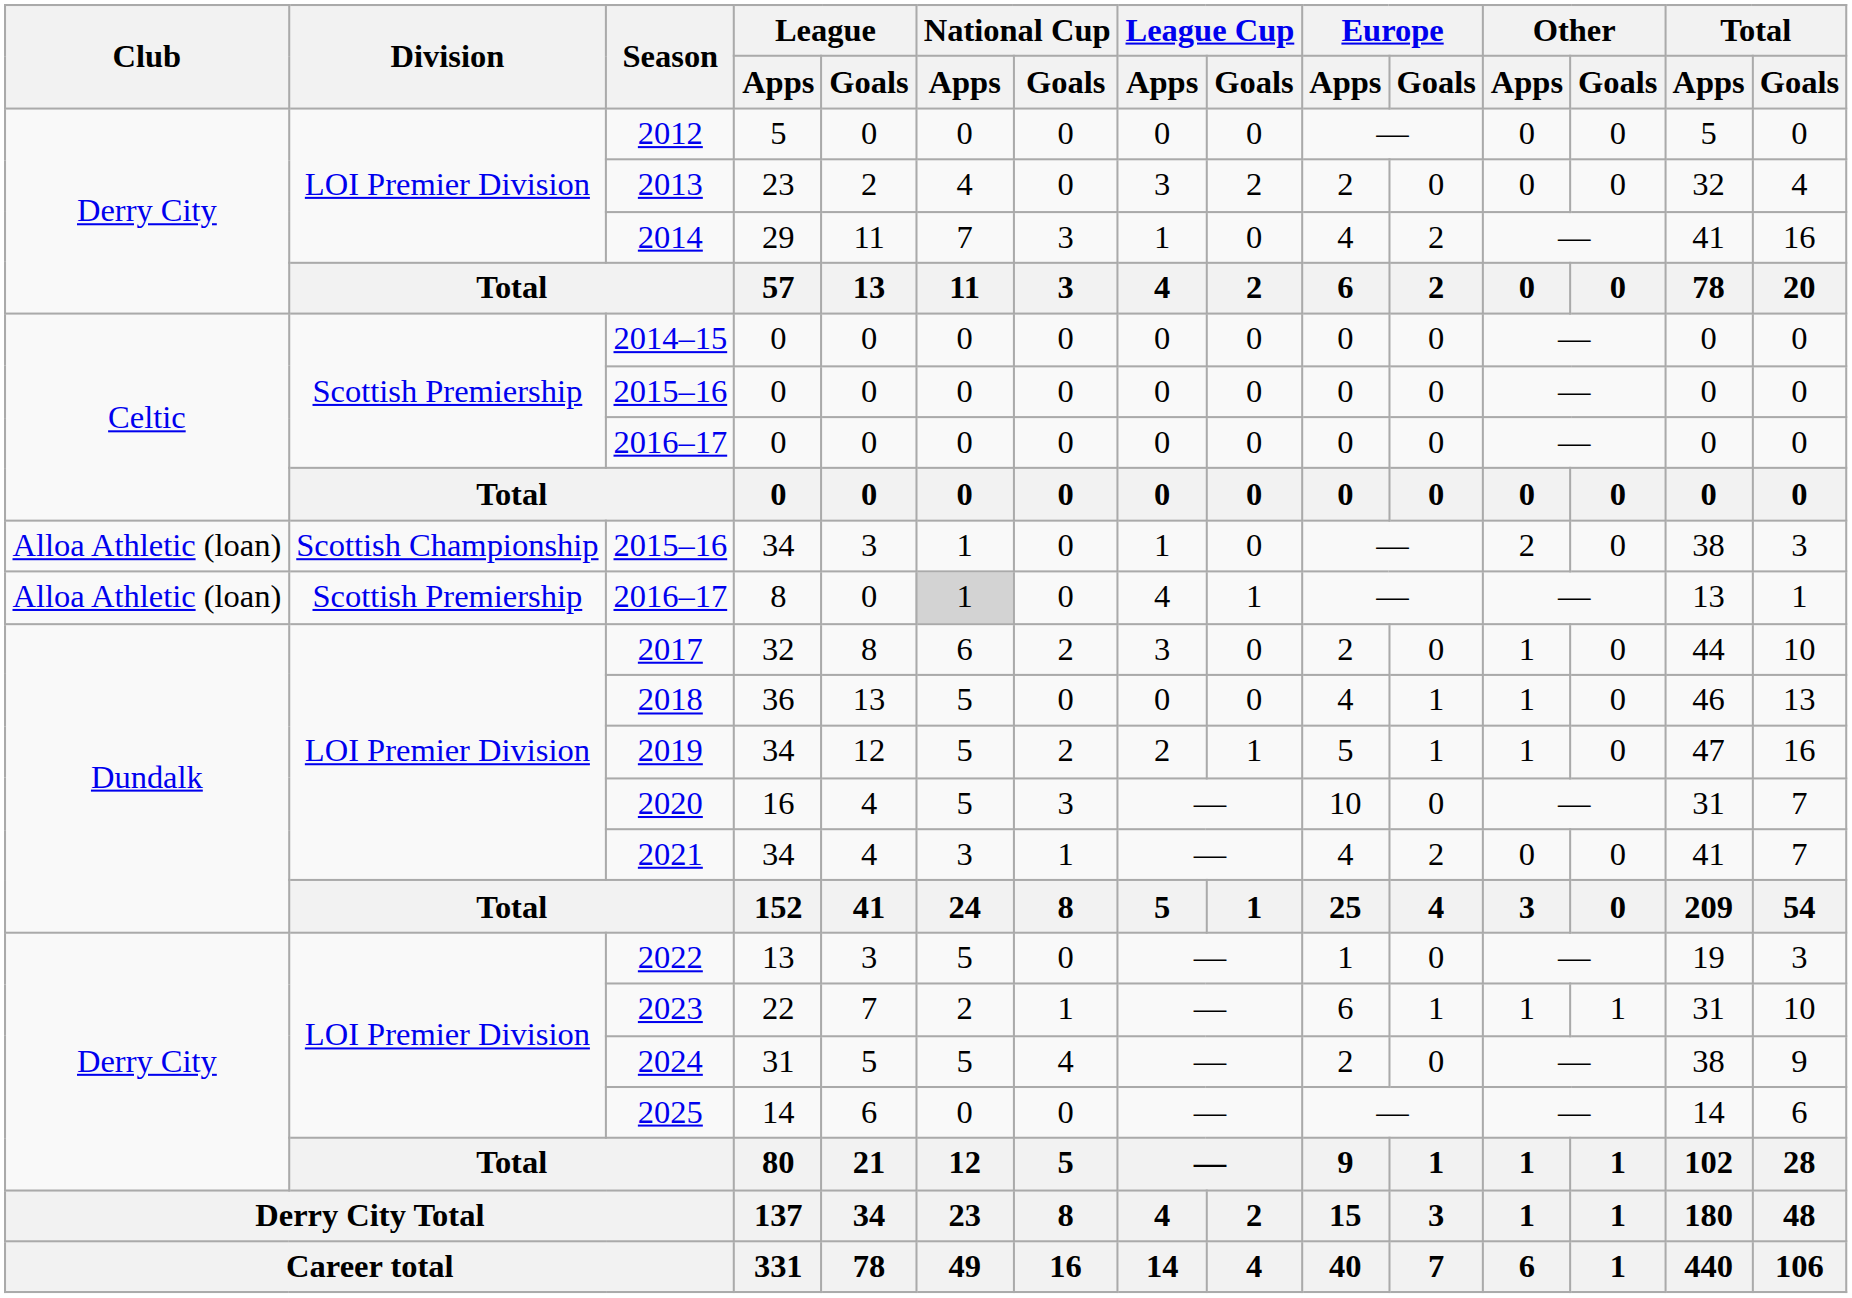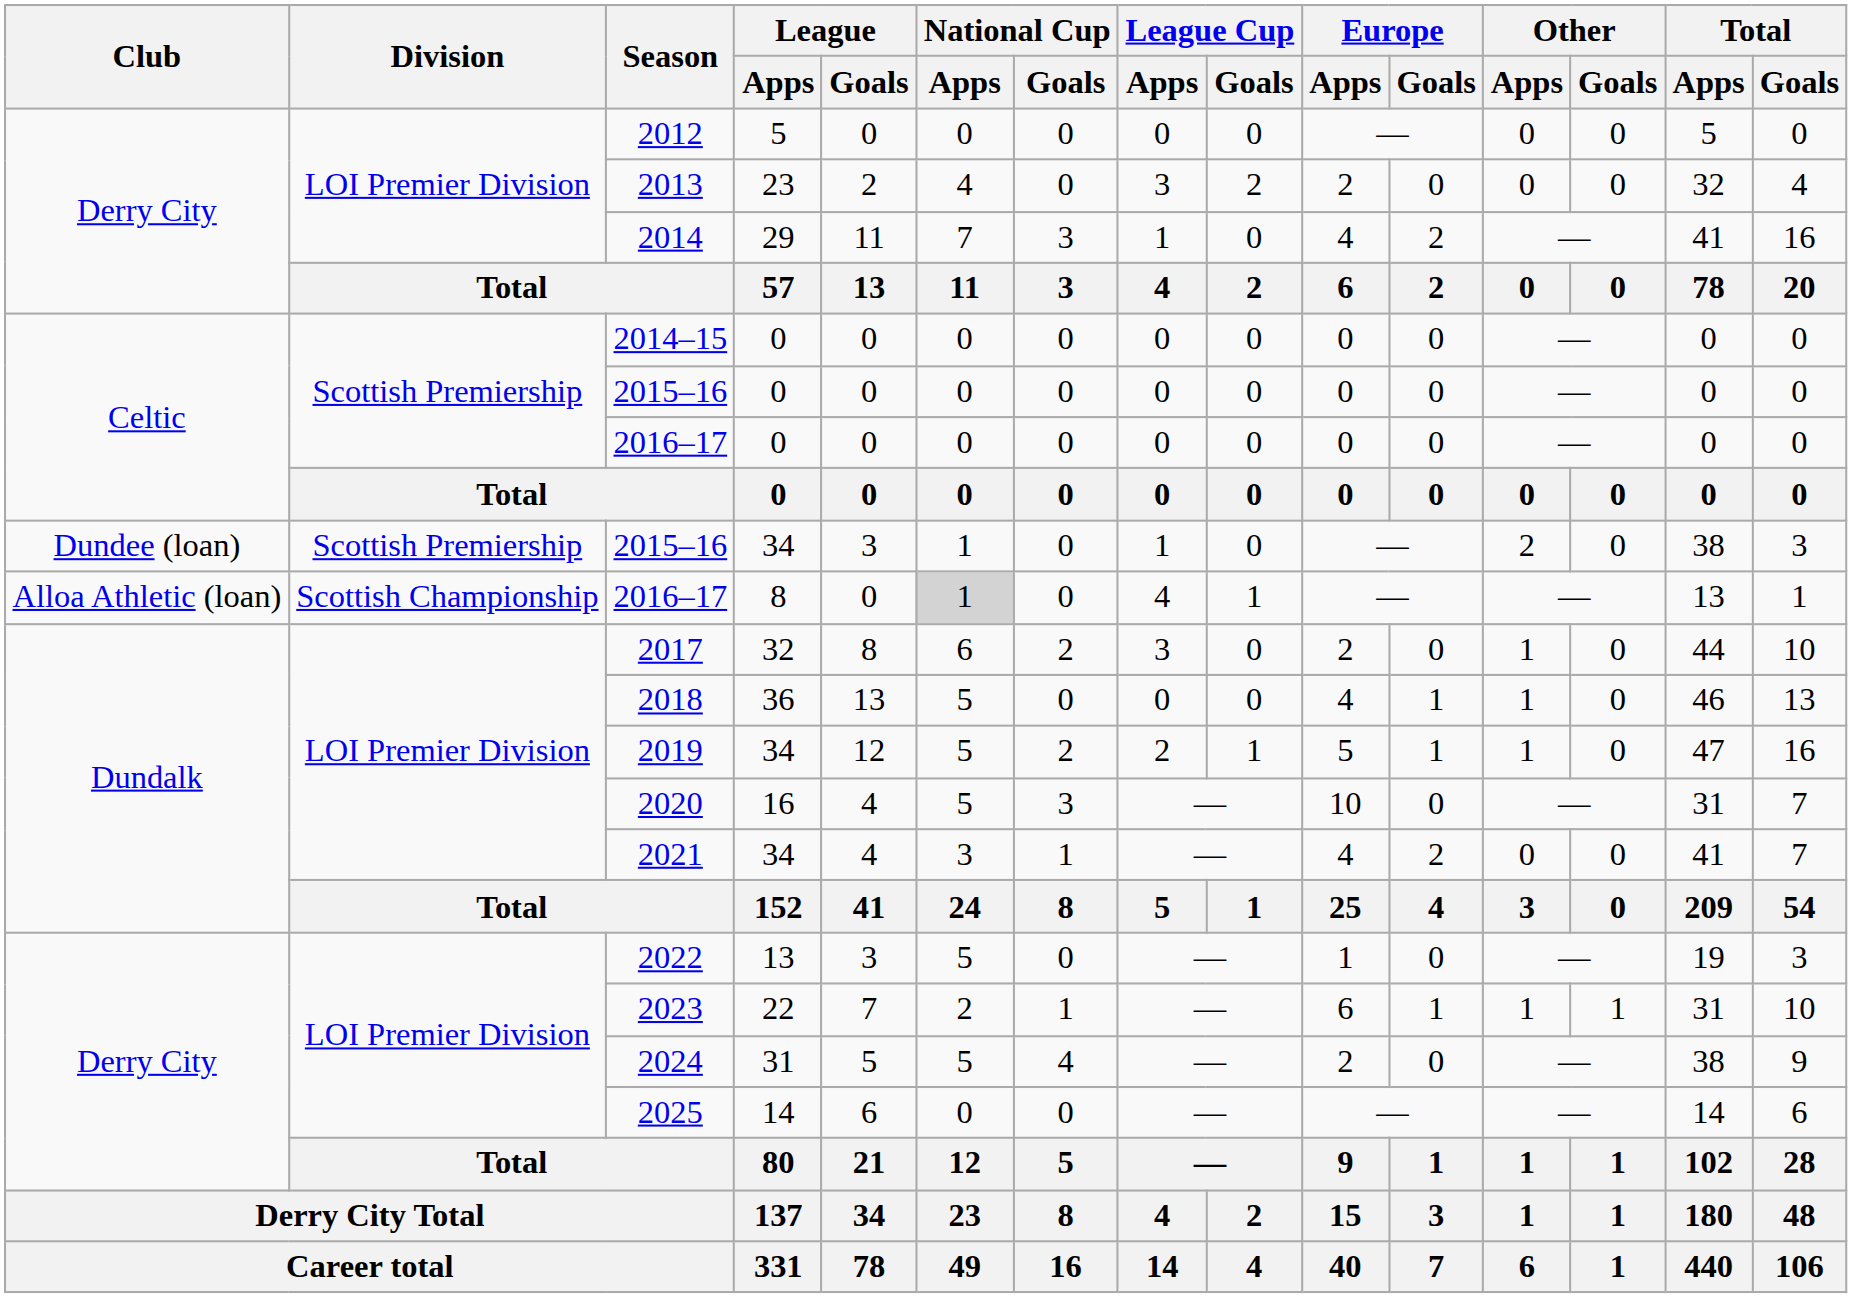 <table class="wikitable" style="text-align: center">
 <tr>
 <th rowspan="2">Club</th>
 <th rowspan="2">Division</th>
 <th rowspan="2">Season</th>
 <th colspan="2">League</th>
 <th colspan="2">National Cup</th>
 <th colspan="2"><a href='#'>League Cup</a></th>
 <th colspan="2"><a href='#'>Europe</a></th>
 <th colspan="2">Other</th>
 <th colspan="2">Total</th>
 </tr>
 <tr>
 <th>Apps</th>
 <th>Goals</th>
 <th>Apps</th>
 <th>Goals</th>
 <th>Apps</th>
 <th>Goals</th>
 <th>Apps</th>
 <th>Goals</th>
 <th>Apps</th>
 <th>Goals</th>
 <th>Apps</th>
 <th>Goals</th>
 </tr>
 <tr>
 <td rowspan="4"><a href='#'>Derry City</a></td>
 <td rowspan="3"><a href='#'>LOI Premier Division</a></td>
 <td><a href='#'>2012</a></td>
 <td>5</td>
 <td>0</td>
 <td>0</td>
 <td>0</td>
 <td>0</td>
 <td>0</td>
 <td colspan="2">—</td>
 <td>0</td>
 <td>0</td>
 <td>5</td>
 <td>0</td>
 </tr>
 <tr>
 <td><a href='#'>2013</a></td>
 <td>23</td>
 <td>2</td>
 <td>4</td>
 <td>0</td>
 <td>3</td>
 <td>2</td>
 <td>2</td>
 <td>0</td>
 <td>0</td>
 <td>0</td>
 <td>32</td>
 <td>4</td>
 </tr>
 <tr>
 <td><a href='#'>2014</a></td>
 <td>29</td>
 <td>11</td>
 <td>7</td>
 <td>3</td>
 <td>1</td>
 <td>0</td>
 <td>4</td>
 <td>2</td>
 <td colspan="2">—</td>
 <td>41</td>
 <td>16</td>
 </tr>
 <tr>
 <th colspan="2">Total</th>
 <th>57</th>
 <th>13</th>
 <th>11</th>
 <th>3</th>
 <th>4</th>
 <th>2</th>
 <th>6</th>
 <th>2</th>
 <th>0</th>
 <th>0</th>
 <th>78</th>
 <th>20</th>
 </tr>
 <tr>
 <td rowspan="4"><a href='#'>Celtic</a></td>
 <td rowspan="3"><a href='#'>Scottish Premiership</a></td>
 <td><a href='#'>2014–15</a></td>
 <td>0</td>
 <td>0</td>
 <td>0</td>
 <td>0</td>
 <td>0</td>
 <td>0</td>
 <td>0</td>
 <td>0</td>
 <td colspan="2">—</td>
 <td>0</td>
 <td>0</td>
 </tr>
 <tr>
 <td><a href='#'>2015–16</a></td>
 <td>0</td>
 <td>0</td>
 <td>0</td>
 <td>0</td>
 <td>0</td>
 <td>0</td>
 <td>0</td>
 <td>0</td>
 <td colspan="2">—</td>
 <td>0</td>
 <td>0</td>
 </tr>
 <tr>
 <td><a href='#'>2016–17</a></td>
 <td>0</td>
 <td>0</td>
 <td>0</td>
 <td>0</td>
 <td>0</td>
 <td>0</td>
 <td>0</td>
 <td>0</td>
 <td colspan="2">—</td>
 <td>0</td>
 <td>0</td>
 </tr>
 <tr>
 <th colspan="2">Total</th>
 <th>0</th>
 <th>0</th>
 <th>0</th>
 <th>0</th>
 <th>0</th>
 <th>0</th>
 <th>0</th>
 <th>0</th>
 <th>0</th>
 <th>0</th>
 <th>0</th>
 <th>0</th>
 </tr>
 <tr>
-<td><a href='#'>Alloa Athletic</a> (loan)</td>
-<td><a href='#'>Scottish Championship</a></td>
+<td><a href='#'>Dundee</a> (loan)</td>
+<td><a href='#'>Scottish Premiership</a></td>
 <td><a href='#'>2015–16</a></td>
 <td>34</td>
 <td>3</td>
 <td>1</td>
 <td>0</td>
 <td>1</td>
 <td>0</td>
 <td colspan="2">—</td>
 <td>2</td>
 <td>0</td>
 <td>38</td>
 <td>3</td>
 </tr>
 <tr>
 <td><a href='#'>Alloa Athletic</a> (loan)</td>
-<td><a href='#'>Scottish Premiership</a></td>
+<td><a href='#'>Scottish Championship</a></td>
 <td><a href='#'>2016–17</a></td>
 <td>8</td>
 <td>0</td>
 <td style="background: lightgrey;">1</td>
 <td>0</td>
 <td>4</td>
 <td>1</td>
 <td colspan="2">—</td>
 <td colspan="2">—</td>
 <td>13</td>
 <td>1</td>
 </tr>
 <tr>
 <td rowspan="6"><a href='#'>Dundalk</a></td>
 <td rowspan="5"><a href='#'>LOI Premier Division</a></td>
 <td><a href='#'>2017</a></td>
 <td>32</td>
 <td>8</td>
 <td>6</td>
 <td>2</td>
 <td>3</td>
 <td>0</td>
 <td>2</td>
 <td>0</td>
 <td>1</td>
 <td>0</td>
 <td>44</td>
 <td>10</td>
 </tr>
 <tr>
 <td><a href='#'>2018</a></td>
 <td>36</td>
 <td>13</td>
 <td>5</td>
 <td>0</td>
 <td>0</td>
 <td>0</td>
 <td>4</td>
 <td>1</td>
 <td>1</td>
 <td>0</td>
 <td>46</td>
 <td>13</td>
 </tr>
 <tr>
 <td><a href='#'>2019</a></td>
 <td>34</td>
 <td>12</td>
 <td>5</td>
 <td>2</td>
 <td>2</td>
 <td>1</td>
 <td>5</td>
 <td>1</td>
 <td>1</td>
 <td>0</td>
 <td>47</td>
 <td>16</td>
 </tr>
 <tr>
 <td><a href='#'>2020</a></td>
 <td>16</td>
 <td>4</td>
 <td>5</td>
 <td>3</td>
 <td colspan="2">—</td>
 <td>10</td>
 <td>0</td>
 <td colspan="2">—</td>
 <td>31</td>
 <td>7</td>
 </tr>
 <tr>
 <td><a href='#'>2021</a></td>
 <td>34</td>
 <td>4</td>
 <td>3</td>
 <td>1</td>
 <td colspan="2">—</td>
 <td>4</td>
 <td>2</td>
 <td>0</td>
 <td>0</td>
 <td>41</td>
 <td>7</td>
 </tr>
 <tr>
 <th colspan="2">Total</th>
 <th>152</th>
 <th>41</th>
 <th>24</th>
 <th>8</th>
 <th>5</th>
 <th>1</th>
 <th>25</th>
 <th>4</th>
 <th>3</th>
 <th>0</th>
 <th>209</th>
 <th>54</th>
 </tr>
 <tr>
 <td rowspan="5"><a href='#'>Derry City</a></td>
 <td rowspan="4"><a href='#'>LOI Premier Division</a></td>
 <td><a href='#'>2022</a></td>
 <td>13</td>
 <td>3</td>
 <td>5</td>
 <td>0</td>
 <td colspan="2">—</td>
 <td>1</td>
 <td>0</td>
 <td colspan="2">—</td>
 <td>19</td>
 <td>3</td>
 </tr>
 <tr>
 <td><a href='#'>2023</a></td>
 <td>22</td>
 <td>7</td>
 <td>2</td>
 <td>1</td>
 <td colspan="2">—</td>
 <td>6</td>
 <td>1</td>
 <td>1</td>
 <td>1</td>
 <td>31</td>
 <td>10</td>
 </tr>
 <tr>
 <td><a href='#'>2024</a></td>
 <td>31</td>
 <td>5</td>
 <td>5</td>
 <td>4</td>
 <td colspan="2">—</td>
 <td>2</td>
 <td>0</td>
 <td colspan="2">—</td>
 <td>38</td>
 <td>9</td>
 </tr>
 <tr>
 <td><a href='#'>2025</a></td>
 <td>14</td>
 <td>6</td>
 <td>0</td>
 <td>0</td>
 <td colspan="2">—</td>
 <td colspan="2">—</td>
 <td colspan="2">—</td>
 <td>14</td>
 <td>6</td>
 </tr>
 <tr>
 <th colspan="2">Total</th>
 <th>80</th>
 <th>21</th>
 <th>12</th>
 <th>5</th>
 <th colspan="2">—</th>
 <th>9</th>
 <th>1</th>
 <th>1</th>
 <th>1</th>
 <th>102</th>
 <th>28</th>
 </tr>
 <tr>
 <th colspan="3">Derry City Total</th>
 <th>137</th>
 <th>34</th>
 <th>23</th>
 <th>8</th>
 <th>4</th>
 <th>2</th>
 <th>15</th>
 <th>3</th>
 <th>1</th>
 <th>1</th>
 <th>180</th>
 <th>48</th>
 </tr>
 <tr>
 <th colspan="3">Career total</th>
 <th>331</th>
 <th>78</th>
 <th>49</th>
 <th>16</th>
 <th>14</th>
 <th>4</th>
 <th>40</th>
 <th>7</th>
 <th>6</th>
 <th>1</th>
 <th>440</th>
 <th>106</th>
 </tr>
 </table>
